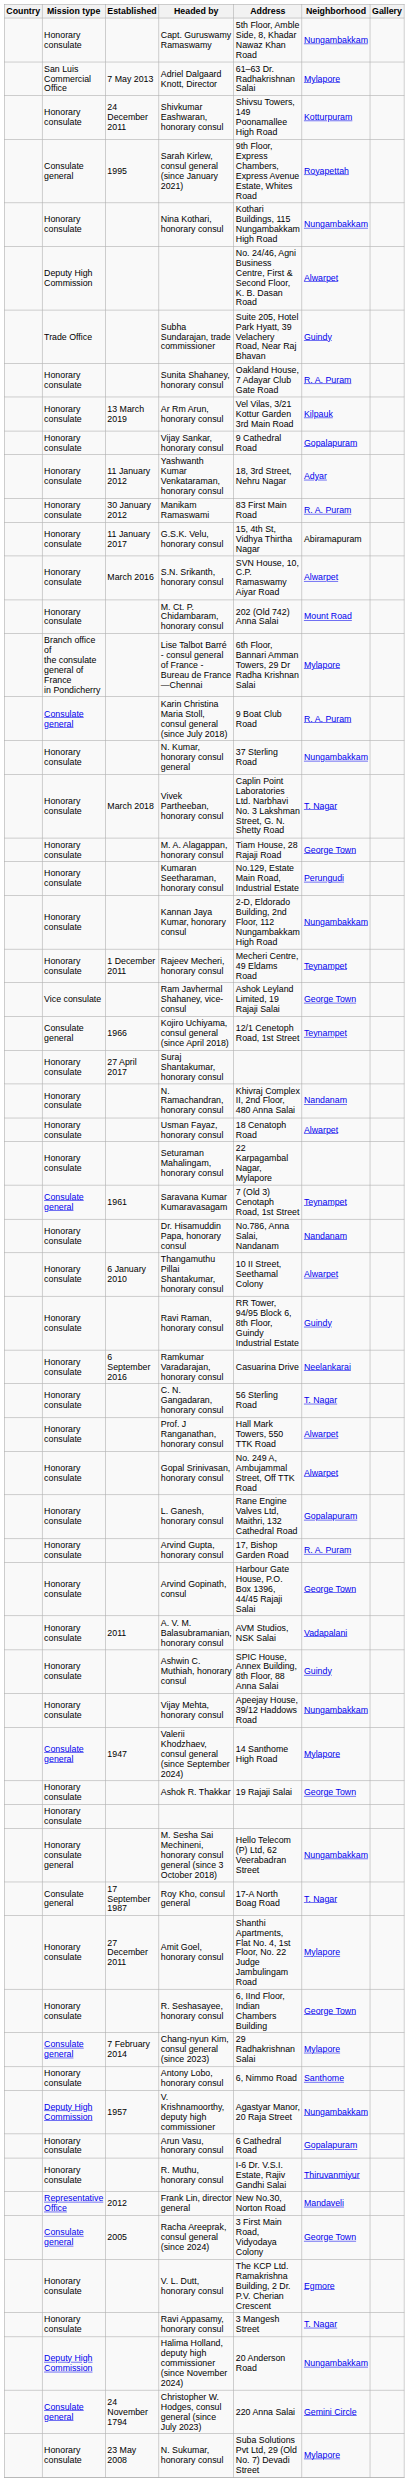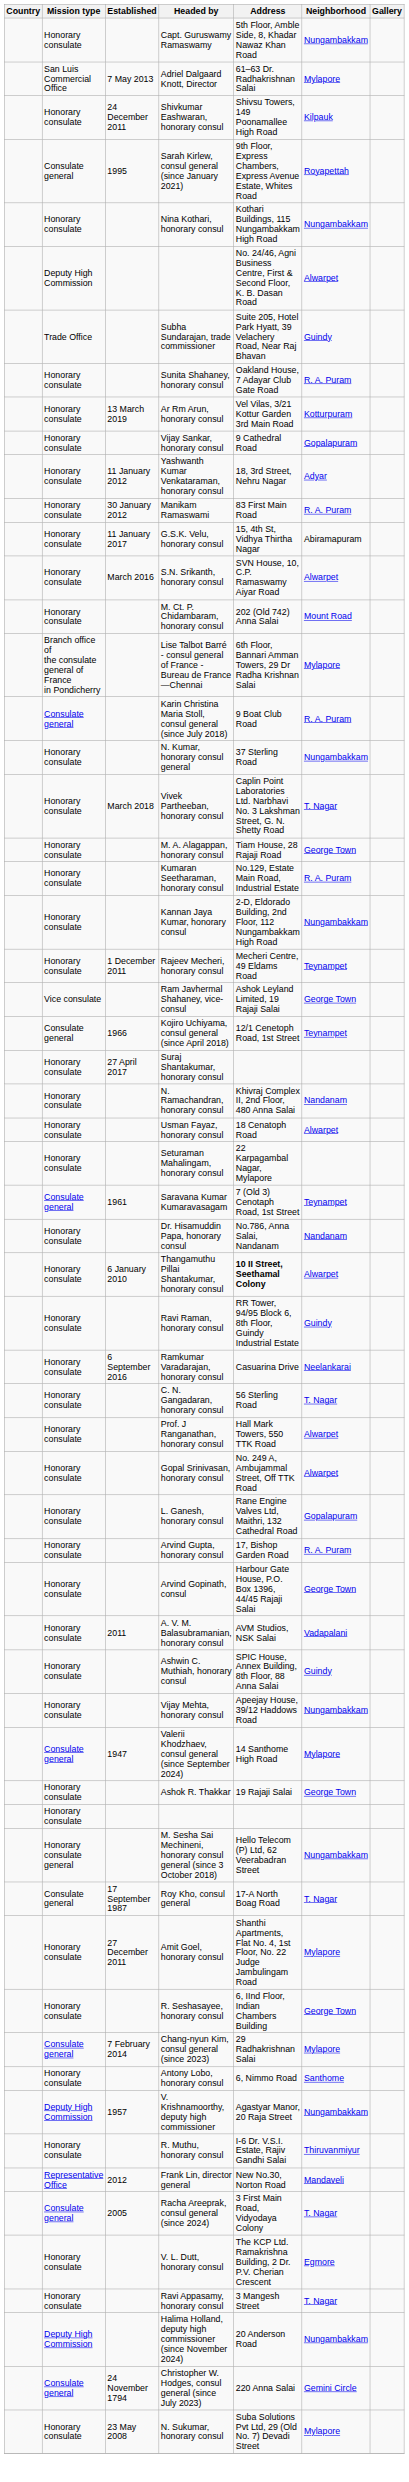 <table class="wikitable sortable">
 <tr>
 <th>Country</th>
 <th>Mission type</th>
 <th>Established</th>
 <th>Headed by</th>
 <th width=270px>Address</th>
 <th>Neighborhood</th>
 <th>Gallery</th>
 </tr>
 <tr>
 <td></td>
 <td>Honorary consulate</td>
 <td></td>
 <td>Capt. Guruswamy Ramaswamy</td>
 <td>5th Floor, Amble Side, 8, Khadar Nawaz Khan Road</td>
 <td><a href='#'>Nungambakkam</a></td>
 <td></td>
 </tr>
 <tr>
 <td></td>
 <td>San Luis Commercial Office</td>
 <td>7 May 2013</td>
 <td>Adriel Dalgaard Knott, Director</td>
 <td>61–63 Dr. Radhakrishnan Salai</td>
 <td><a href='#'>Mylapore</a></td>
 <td></td>
 </tr>
 <tr>
 <td></td>
 <td>Honorary consulate</td>
 <td>24 December 2011</td>
 <td>Shivkumar Eashwaran, honorary consul</td>
 <td>Shivsu Towers, 149 Poonamallee High Road</td>
-<td><a href='#'>Kotturpuram</a></td>
+<td><a href='#'>Kilpauk</a></td>
 <td></td>
 </tr>
 <tr>
 <td></td>
 <td>Consulate general</td>
 <td>1995</td>
 <td>Sarah Kirlew, consul general (since January 2021)</td>
 <td>9th Floor, Express Chambers, Express Avenue Estate, Whites Road</td>
 <td><a href='#'>Royapettah</a></td>
 <td></td>
 </tr>
 <tr>
 <td></td>
 <td>Honorary consulate</td>
 <td></td>
 <td>Nina Kothari, honorary consul</td>
 <td>Kothari Buildings, 115 Nungambakkam High Road</td>
 <td><a href='#'>Nungambakkam</a></td>
 <td></td>
 </tr>
 <tr>
 <td></td>
 <td>Deputy High Commission</td>
 <td></td>
 <td></td>
 <td>No. 24/46, Agni Business Centre, First & Second Floor, K. B. Dasan Road</td>
 <td><a href='#'>Alwarpet</a></td>
 <td></td>
 </tr>
 <tr>
 <td></td>
 <td>Trade Office</td>
 <td></td>
 <td>Subha Sundarajan, trade commissioner</td>
 <td>Suite 205, Hotel Park Hyatt, 39 Velachery Road, Near Raj Bhavan</td>
 <td><a href='#'>Guindy</a></td>
 <td></td>
 </tr>
 <tr>
 <td></td>
 <td>Honorary consulate</td>
 <td></td>
 <td>Sunita Shahaney, honorary consul</td>
 <td>Oakland House, 7 Adayar Club Gate Road</td>
 <td><a href='#'>R. A. Puram</a></td>
 <td></td>
 </tr>
 <tr>
 <td></td>
 <td>Honorary consulate</td>
 <td>13 March 2019</td>
 <td>Ar Rm Arun, honorary consul</td>
 <td>Vel Vilas, 3/21 Kottur Garden 3rd Main Road</td>
-<td><a href='#'>Kilpauk</a></td>
+<td><a href='#'>Kotturpuram</a></td>
 <td></td>
 </tr>
 <tr>
 <td></td>
 <td>Honorary consulate</td>
 <td></td>
 <td>Vijay Sankar, honorary consul</td>
 <td>9 Cathedral Road</td>
 <td><a href='#'>Gopalapuram</a></td>
 <td></td>
 </tr>
 <tr>
 <td></td>
 <td>Honorary consulate</td>
 <td>11 January 2012</td>
 <td>Yashwanth Kumar Venkataraman, honorary consul</td>
 <td>18, 3rd Street, Nehru Nagar</td>
 <td><a href='#'>Adyar</a></td>
 <td></td>
 </tr>
 <tr>
 <td></td>
 <td>Honorary consulate</td>
 <td>30 January 2012</td>
 <td>Manikam Ramaswami</td>
 <td>83 First Main Road</td>
 <td><a href='#'>R. A. Puram</a></td>
 <td></td>
 </tr>
 <tr>
 <td></td>
 <td>Honorary consulate</td>
 <td>11 January 2017</td>
 <td>G.S.K. Velu, honorary consul</td>
 <td>15, 4th St, Vidhya Thirtha Nagar</td>
 <td>Abiramapuram</td>
 <td></td>
 </tr>
 <tr>
 <td></td>
 <td>Honorary consulate</td>
 <td>March 2016</td>
 <td>S.N. Srikanth, honorary consul</td>
 <td>SVN House, 10, C.P. Ramaswamy Aiyar Road</td>
 <td><a href='#'>Alwarpet</a></td>
 <td></td>
 </tr>
 <tr>
 <td></td>
 <td>Honorary consulate</td>
 <td></td>
 <td>M. Ct. P. Chidambaram, honorary consul</td>
 <td>202 (Old 742) Anna Salai</td>
 <td><a href='#'>Mount Road</a></td>
 <td></td>
 </tr>
 <tr>
 <td></td>
 <td>Branch office of<br>the consulate general of France<br>in Pondicherry</td>
 <td></td>
 <td>Lise Talbot Barré - consul general of France - Bureau de France—Chennai</td>
 <td>6th Floor, Bannari Amman Towers, 29 Dr Radha Krishnan Salai</td>
 <td><a href='#'>Mylapore</a></td>
 <td></td>
 </tr>
 <tr>
 <td></td>
 <td><a href='#'>Consulate general</a></td>
 <td></td>
 <td>Karin Christina Maria Stoll, consul general (since July 2018)</td>
 <td>9 Boat Club Road</td>
 <td><a href='#'>R. A. Puram</a></td>
 <td></td>
 </tr>
 <tr>
 <td></td>
 <td>Honorary consulate</td>
 <td></td>
 <td>N. Kumar, honorary consul general</td>
 <td>37 Sterling Road</td>
 <td><a href='#'>Nungambakkam</a></td>
 <td></td>
 </tr>
 <tr>
 <td></td>
 <td>Honorary consulate</td>
 <td>March 2018</td>
 <td>Vivek Partheeban, honorary consul</td>
 <td>Caplin Point Laboratories Ltd. Narbhavi No. 3 Lakshman Street, G. N. Shetty Road</td>
 <td><a href='#'>T. Nagar</a></td>
 <td></td>
 </tr>
 <tr>
 <td></td>
 <td>Honorary consulate</td>
 <td></td>
 <td>M. A. Alagappan, honorary consul</td>
 <td>Tiam House, 28 Rajaji Road</td>
 <td><a href='#'>George Town</a></td>
 <td></td>
 </tr>
 <tr>
 <td></td>
 <td>Honorary consulate</td>
 <td></td>
 <td>Kumaran Seetharaman, honorary consul</td>
 <td>No.129, Estate Main Road, Industrial Estate</td>
-<td><a href='#'>Perungudi</a></td>
+<td><a href='#'>R. A. Puram</a></td>
 <td></td>
 </tr>
 <tr>
 <td></td>
 <td>Honorary consulate</td>
 <td></td>
 <td>Kannan Jaya Kumar, honorary consul</td>
 <td>2-D, Eldorado Building, 2nd Floor, 112 Nungambakkam High Road</td>
 <td><a href='#'>Nungambakkam</a></td>
 <td></td>
 </tr>
 <tr>
 <td></td>
 <td>Honorary consulate</td>
 <td>1 December 2011</td>
 <td>Rajeev Mecheri, honorary consul</td>
 <td>Mecheri Centre, 49 Eldams Road</td>
 <td><a href='#'>Teynampet</a></td>
 <td></td>
 </tr>
 <tr>
 <td></td>
 <td>Vice consulate</td>
 <td></td>
 <td>Ram Javhermal Shahaney, vice-consul</td>
 <td>Ashok Leyland Limited, 19 Rajaji Salai</td>
 <td><a href='#'>George Town</a></td>
 <td></td>
 </tr>
 <tr>
 <td></td>
 <td>Consulate general</td>
 <td>1966</td>
 <td>Kojiro Uchiyama, consul general (since April 2018)</td>
 <td>12/1 Cenetoph Road, 1st Street</td>
 <td><a href='#'>Teynampet</a></td>
 <td></td>
 </tr>
 <tr>
 <td></td>
 <td>Honorary consulate</td>
 <td>27 April 2017</td>
 <td>Suraj Shantakumar, honorary consul</td>
 <td></td>
 <td></td>
 <td></td>
 </tr>
 <tr>
 <td></td>
 <td>Honorary consulate</td>
 <td></td>
 <td>N. Ramachandran, honorary consul</td>
 <td>Khivraj Complex II, 2nd Floor, 480 Anna Salai</td>
 <td><a href='#'>Nandanam</a></td>
 <td></td>
 </tr>
 <tr>
 <td></td>
 <td>Honorary consulate</td>
 <td></td>
 <td>Usman Fayaz, honorary consul</td>
 <td>18 Cenatoph Road</td>
 <td><a href='#'>Alwarpet</a></td>
 <td></td>
 </tr>
 <tr>
 <td></td>
 <td>Honorary consulate</td>
 <td></td>
 <td>Seturaman Mahalingam, honorary consul</td>
 <td>22 Karpagambal Nagar, Mylapore</td>
 <td></td>
 </tr>
 <tr>
 <td></td>
 <td><a href='#'>Consulate general</a></td>
 <td>1961</td>
 <td>Saravana Kumar Kumaravasagam</td>
 <td>7 (Old 3) Cenotaph Road, 1st Street</td>
 <td><a href='#'>Teynampet</a></td>
 <td></td>
 </tr>
 <tr>
 <td></td>
 <td>Honorary consulate</td>
 <td></td>
 <td>Dr. Hisamuddin Papa, honorary consul</td>
 <td>No.786, Anna Salai, Nandanam</td>
 <td><a href='#'>Nandanam</a></td>
 <td></td>
 </tr>
 <tr>
 <td></td>
 <td>Honorary consulate</td>
 <td>6 January 2010</td>
 <td>Thangamuthu Pillai Shantakumar, honorary consul</td>
-<td>10 II Street, Seethamal Colony</td>
+<td><strong>10 II Street, Seethamal Colony</strong></td>
 <td><a href='#'>Alwarpet</a></td>
 <td></td>
 </tr>
 <tr>
 <td></td>
 <td>Honorary consulate</td>
 <td></td>
 <td>Ravi Raman, honorary consul</td>
 <td>RR Tower, 94/95 Block 6, 8th Floor, Guindy Industrial Estate</td>
 <td><a href='#'>Guindy</a></td>
 <td></td>
 </tr>
 <tr>
 <td></td>
 <td>Honorary consulate</td>
 <td>6 September 2016</td>
 <td>Ramkumar Varadarajan, honorary consul</td>
 <td>Casuarina Drive</td>
 <td><a href='#'>Neelankarai</a></td>
 <td></td>
 </tr>
 <tr>
 <td></td>
 <td>Honorary consulate</td>
 <td></td>
 <td>C. N. Gangadaran, honorary consul</td>
 <td>56 Sterling Road</td>
 <td><a href='#'>T. Nagar</a></td>
 <td></td>
 </tr>
 <tr>
 <td></td>
 <td>Honorary consulate</td>
 <td></td>
 <td>Prof. J Ranganathan, honorary consul</td>
 <td>Hall Mark Towers, 550 TTK Road</td>
 <td><a href='#'>Alwarpet</a></td>
 <td></td>
 </tr>
 <tr>
 <td></td>
 <td>Honorary consulate</td>
 <td></td>
 <td>Gopal Srinivasan, honorary consul</td>
 <td>No. 249 A, Ambujammal Street, Off TTK Road</td>
 <td><a href='#'>Alwarpet</a></td>
 <td></td>
 </tr>
 <tr>
 <td></td>
 <td>Honorary consulate</td>
 <td></td>
 <td>L. Ganesh, honorary consul</td>
 <td>Rane Engine Valves Ltd, Maithri, 132 Cathedral Road</td>
 <td><a href='#'>Gopalapuram</a></td>
 <td></td>
 </tr>
 <tr>
 <td></td>
 <td>Honorary consulate</td>
 <td></td>
 <td>Arvind Gupta, honorary consul</td>
 <td>17, Bishop Garden Road</td>
 <td><a href='#'>R. A. Puram</a></td>
 <td></td>
 </tr>
 <tr>
 <td></td>
 <td>Honorary consulate</td>
 <td></td>
 <td>Arvind Gopinath, consul</td>
 <td>Harbour Gate House, P.O. Box 1396, 44/45 Rajaji Salai</td>
 <td><a href='#'>George Town</a></td>
 <td></td>
 </tr>
 <tr>
 <td></td>
 <td>Honorary consulate</td>
 <td>2011</td>
 <td>A. V. M. Balasubramanian, honorary consul</td>
 <td>AVM Studios, NSK Salai</td>
 <td><a href='#'>Vadapalani</a></td>
 <td></td>
 </tr>
 <tr>
 <td></td>
 <td>Honorary consulate</td>
 <td></td>
 <td>Ashwin C. Muthiah, honorary consul</td>
 <td>SPIC House, Annex Building, 8th Floor, 88 Anna Salai</td>
 <td><a href='#'>Guindy</a></td>
 <td></td>
 </tr>
 <tr>
 <td></td>
 <td>Honorary consulate</td>
 <td></td>
 <td>Vijay Mehta, honorary consul</td>
 <td>Apeejay House, 39/12 Haddows Road</td>
 <td><a href='#'>Nungambakkam</a></td>
 <td></td>
 </tr>
 <tr>
 <td></td>
 <td><a href='#'>Consulate general</a></td>
 <td>1947</td>
 <td>Valerii Khodzhaev, consul general (since September 2024)</td>
 <td>14 Santhome High Road</td>
 <td><a href='#'>Mylapore</a></td>
 <td></td>
 </tr>
 <tr>
 <td></td>
 <td>Honorary consulate</td>
 <td></td>
 <td>Ashok R. Thakkar</td>
 <td>19 Rajaji Salai</td>
 <td><a href='#'>George Town</a></td>
 <td></td>
 </tr>
 <tr>
 <td></td>
 <td>Honorary consulate</td>
 <td></td>
 <td></td>
 <td></td>
 <td></td>
 <td></td>
 </tr>
 <tr>
 <td></td>
 <td>Honorary consulate general</td>
 <td></td>
 <td>M. Sesha Sai Mechineni, honorary consul general (since 3 October 2018)</td>
 <td>Hello Telecom (P) Ltd, 62 Veerabadran Street</td>
 <td><a href='#'>Nungambakkam</a></td>
 <td></td>
 </tr>
 <tr>
 <td></td>
 <td>Consulate general</td>
 <td>17 September 1987</td>
 <td>Roy Kho, consul general</td>
 <td>17-A North Boag Road</td>
 <td><a href='#'>T. Nagar</a></td>
 <td></td>
 </tr>
 <tr>
 <td></td>
 <td>Honorary consulate</td>
 <td>27 December 2011</td>
 <td>Amit Goel, honorary consul</td>
 <td>Shanthi Apartments, Flat No. 4, 1st Floor, No. 22 Judge Jambulingam Road</td>
 <td><a href='#'>Mylapore</a></td>
 <td></td>
 </tr>
 <tr>
 <td></td>
 <td>Honorary consulate</td>
 <td></td>
 <td>R. Seshasayee, honorary consul</td>
 <td>6, IInd Floor, Indian Chambers Building</td>
 <td><a href='#'>George Town</a></td>
 <td></td>
 </tr>
 <tr>
 <td></td>
 <td><a href='#'>Consulate general</a></td>
 <td>7 February 2014</td>
 <td>Chang-nyun Kim, consul general (since 2023)</td>
 <td>29 Radhakrishnan Salai</td>
 <td><a href='#'>Mylapore</a></td>
 <td></td>
 </tr>
 <tr>
 <td></td>
 <td>Honorary consulate</td>
 <td></td>
 <td>Antony Lobo, honorary consul</td>
 <td>6, Nimmo Road<br></td>
 <td><a href='#'>Santhome</a></td>
 <td></td>
 </tr>
 <tr>
 <td></td>
 <td><a href='#'>Deputy High Commission</a></td>
 <td>1957</td>
 <td>V. Krishnamoorthy, deputy high commissioner</td>
 <td>Agastyar Manor, 20 Raja Street</td>
 <td><a href='#'>Nungambakkam</a></td>
 <td></td>
 </tr>
 <tr>
 <td></td>
 <td>Honorary consulate</td>
 <td></td>
-<td>Arun Vasu, honorary consul</td>
-<td>6 Cathedral Road</td>
-<td><a href='#'>Gopalapuram</a></td>
-<td></td>
-</tr>
-<tr>
-<td></td>
-<td>Honorary consulate</td>
-<td></td>
 <td>R. Muthu, honorary consul</td>
 <td>I-6 Dr. V.S.I. Estate, Rajiv Gandhi Salai</td>
 <td><a href='#'>Thiruvanmiyur</a></td>
 <td></td>
 </tr>
 <tr>
 <td></td>
 <td><a href='#'>Representative Office</a></td>
 <td>2012</td>
 <td>Frank Lin, director general</td>
 <td>New No.30, Norton Road</td>
 <td><a href='#'>Mandaveli</a></td>
 <td></td>
 </tr>
 <tr>
 <td></td>
 <td><a href='#'>Consulate general</a></td>
 <td>2005</td>
 <td>Racha Areeprak, consul general (since 2024)</td>
 <td>3 First Main Road, Vidyodaya Colony</td>
-<td><a href='#'>George Town</a></td>
+<td><a href='#'>T. Nagar</a></td>
 <td></td>
 </tr>
 <tr>
 <td></td>
 <td>Honorary consulate</td>
 <td></td>
 <td>V. L. Dutt, honorary consul</td>
 <td>The KCP Ltd. Ramakrishna Building, 2 Dr. P.V. Cherian Crescent</td>
 <td><a href='#'>Egmore</a></td>
 <td></td>
 </tr>
 <tr>
 <td></td>
 <td>Honorary consulate</td>
 <td></td>
 <td>Ravi Appasamy, honorary consul</td>
 <td>3 Mangesh Street</td>
 <td><a href='#'>T. Nagar</a></td>
 <td></td>
 </tr>
 <tr>
 <td></td>
 <td><a href='#'>Deputy High Commission</a></td>
 <td></td>
 <td>Halima Holland, deputy high commissioner (since November 2024)</td>
 <td>20 Anderson Road</td>
 <td><a href='#'>Nungambakkam</a></td>
 <td></td>
 </tr>
 <tr>
 <td></td>
 <td><a href='#'>Consulate general</a></td>
 <td>24 November 1794</td>
 <td>Christopher W. Hodges, consul general (since July 2023)</td>
 <td>220 Anna Salai</td>
 <td><a href='#'>Gemini Circle</a></td>
 <td></td>
 </tr>
 <tr>
 <td></td>
 <td>Honorary consulate</td>
 <td>23 May 2008</td>
 <td>N. Sukumar, honorary consul</td>
 <td>Suba Solutions Pvt Ltd,  29 (Old No. 7) Devadi Street</td>
 <td><a href='#'>Mylapore</a></td>
 <td></td>
 </tr>
 <tr>
 </tr>
 </table>
